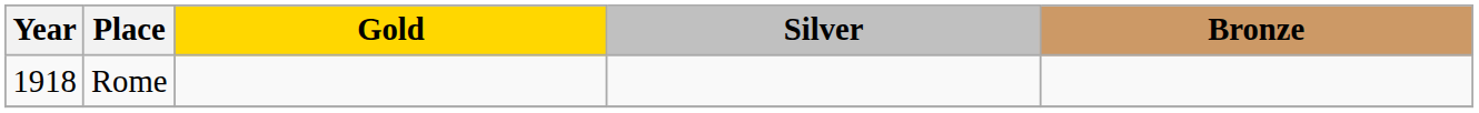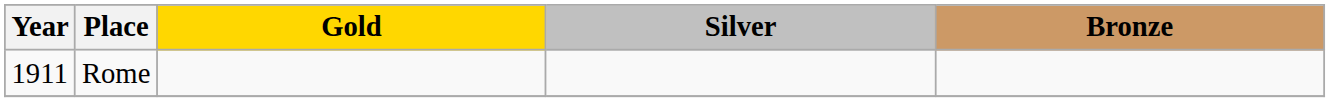 <table class="wikitable">
 <tr>
 <th>Year</th>
 <th>Place</th>
 <th style="background:gold"    width="210">Gold</th>
 <th style="background:silver"  width="210">Silver</th>
 <th style="background:#cc9966" width="210">Bronze</th>
 </tr>
 <tr>
-<td>1918</td>
+<td>1911</td>
 <td> Rome</td>
 <td></td>
 <td></td>
 <td></td>
 </tr>
 <tr>
 </tr>
 </table>
